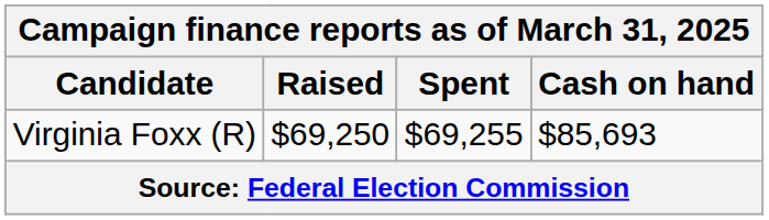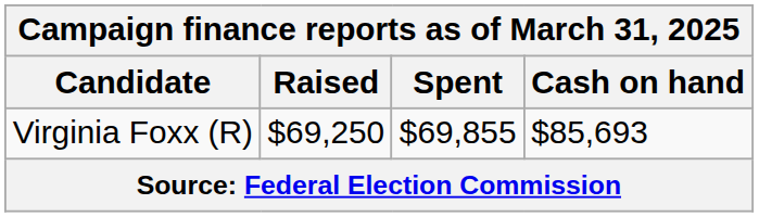 <table class="wikitable sortable">
 <tr>
 <th colspan=4>Campaign finance reports as of March 31, 2025</th>
 </tr>
 <tr style="text-align:center;">
 <th>Candidate</th>
 <th>Raised</th>
 <th>Spent</th>
 <th>Cash on hand</th>
 </tr>
 <tr>
 <td>Virginia Foxx (R)</td>
 <td>$69,250</td>
-<td>$69,255</td>
+<td>$69,855</td>
 <td>$85,693</td>
 </tr>
 <tr>
 <th colspan="4"><small>Source: <a href='#'>Federal Election Commission</a></small></th>
 </tr>
 </table>
